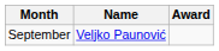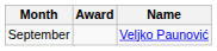 <table class="wikitable"  class= style="text-align:center; border:1px #aaa solid; font-size:95%">
 <tr>
 <th>Month</th>
+<th>Award</th>
 <th>Name</th>
-<th>Award</th>
 </tr>
 <tr>
 <td>September</td>
+<td></td>
 <td><a href='#'>Veljko Paunović</a></td>
-<td></td>
 </tr>
 </table>
